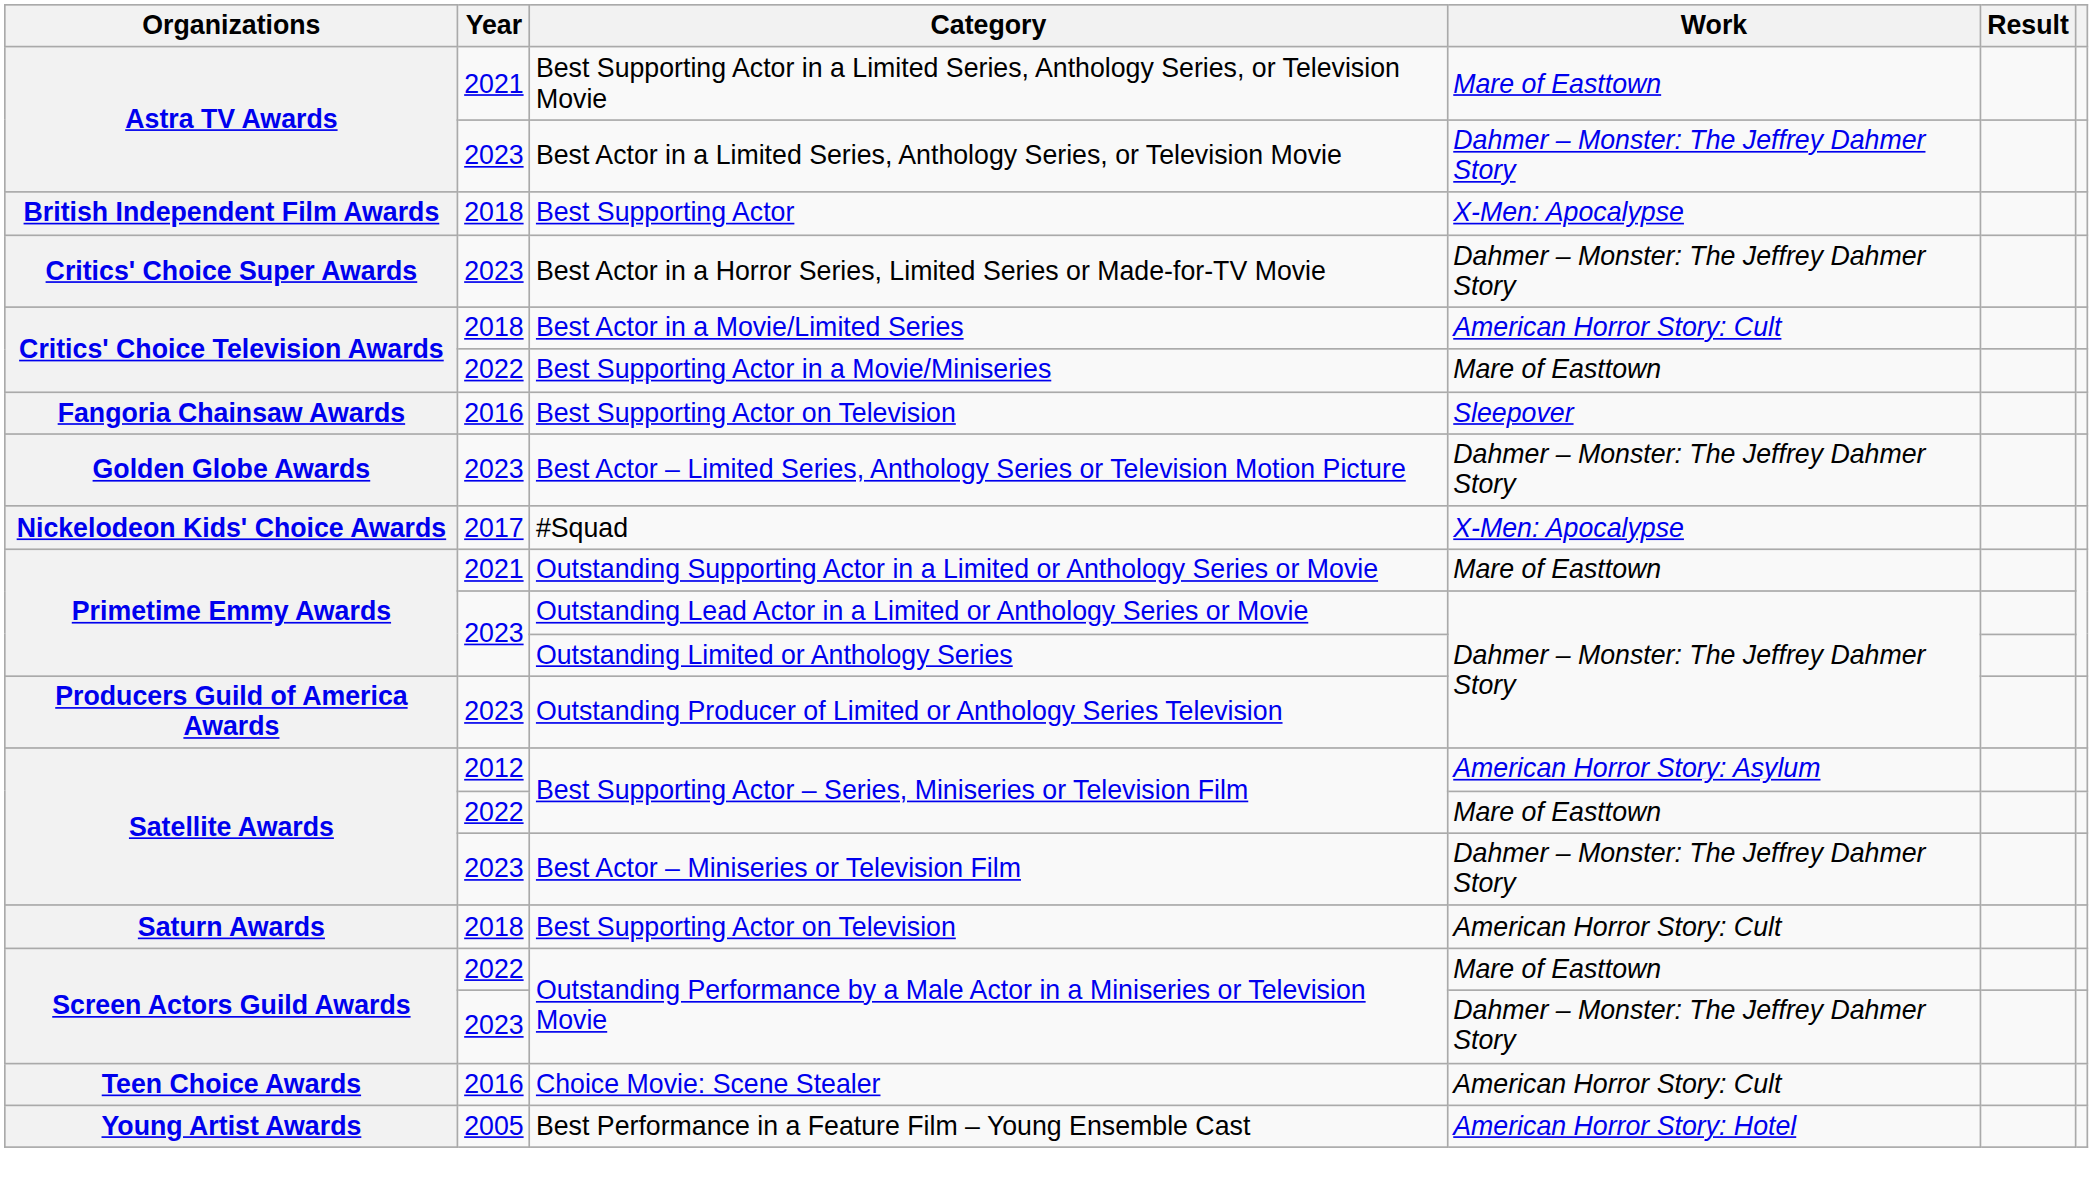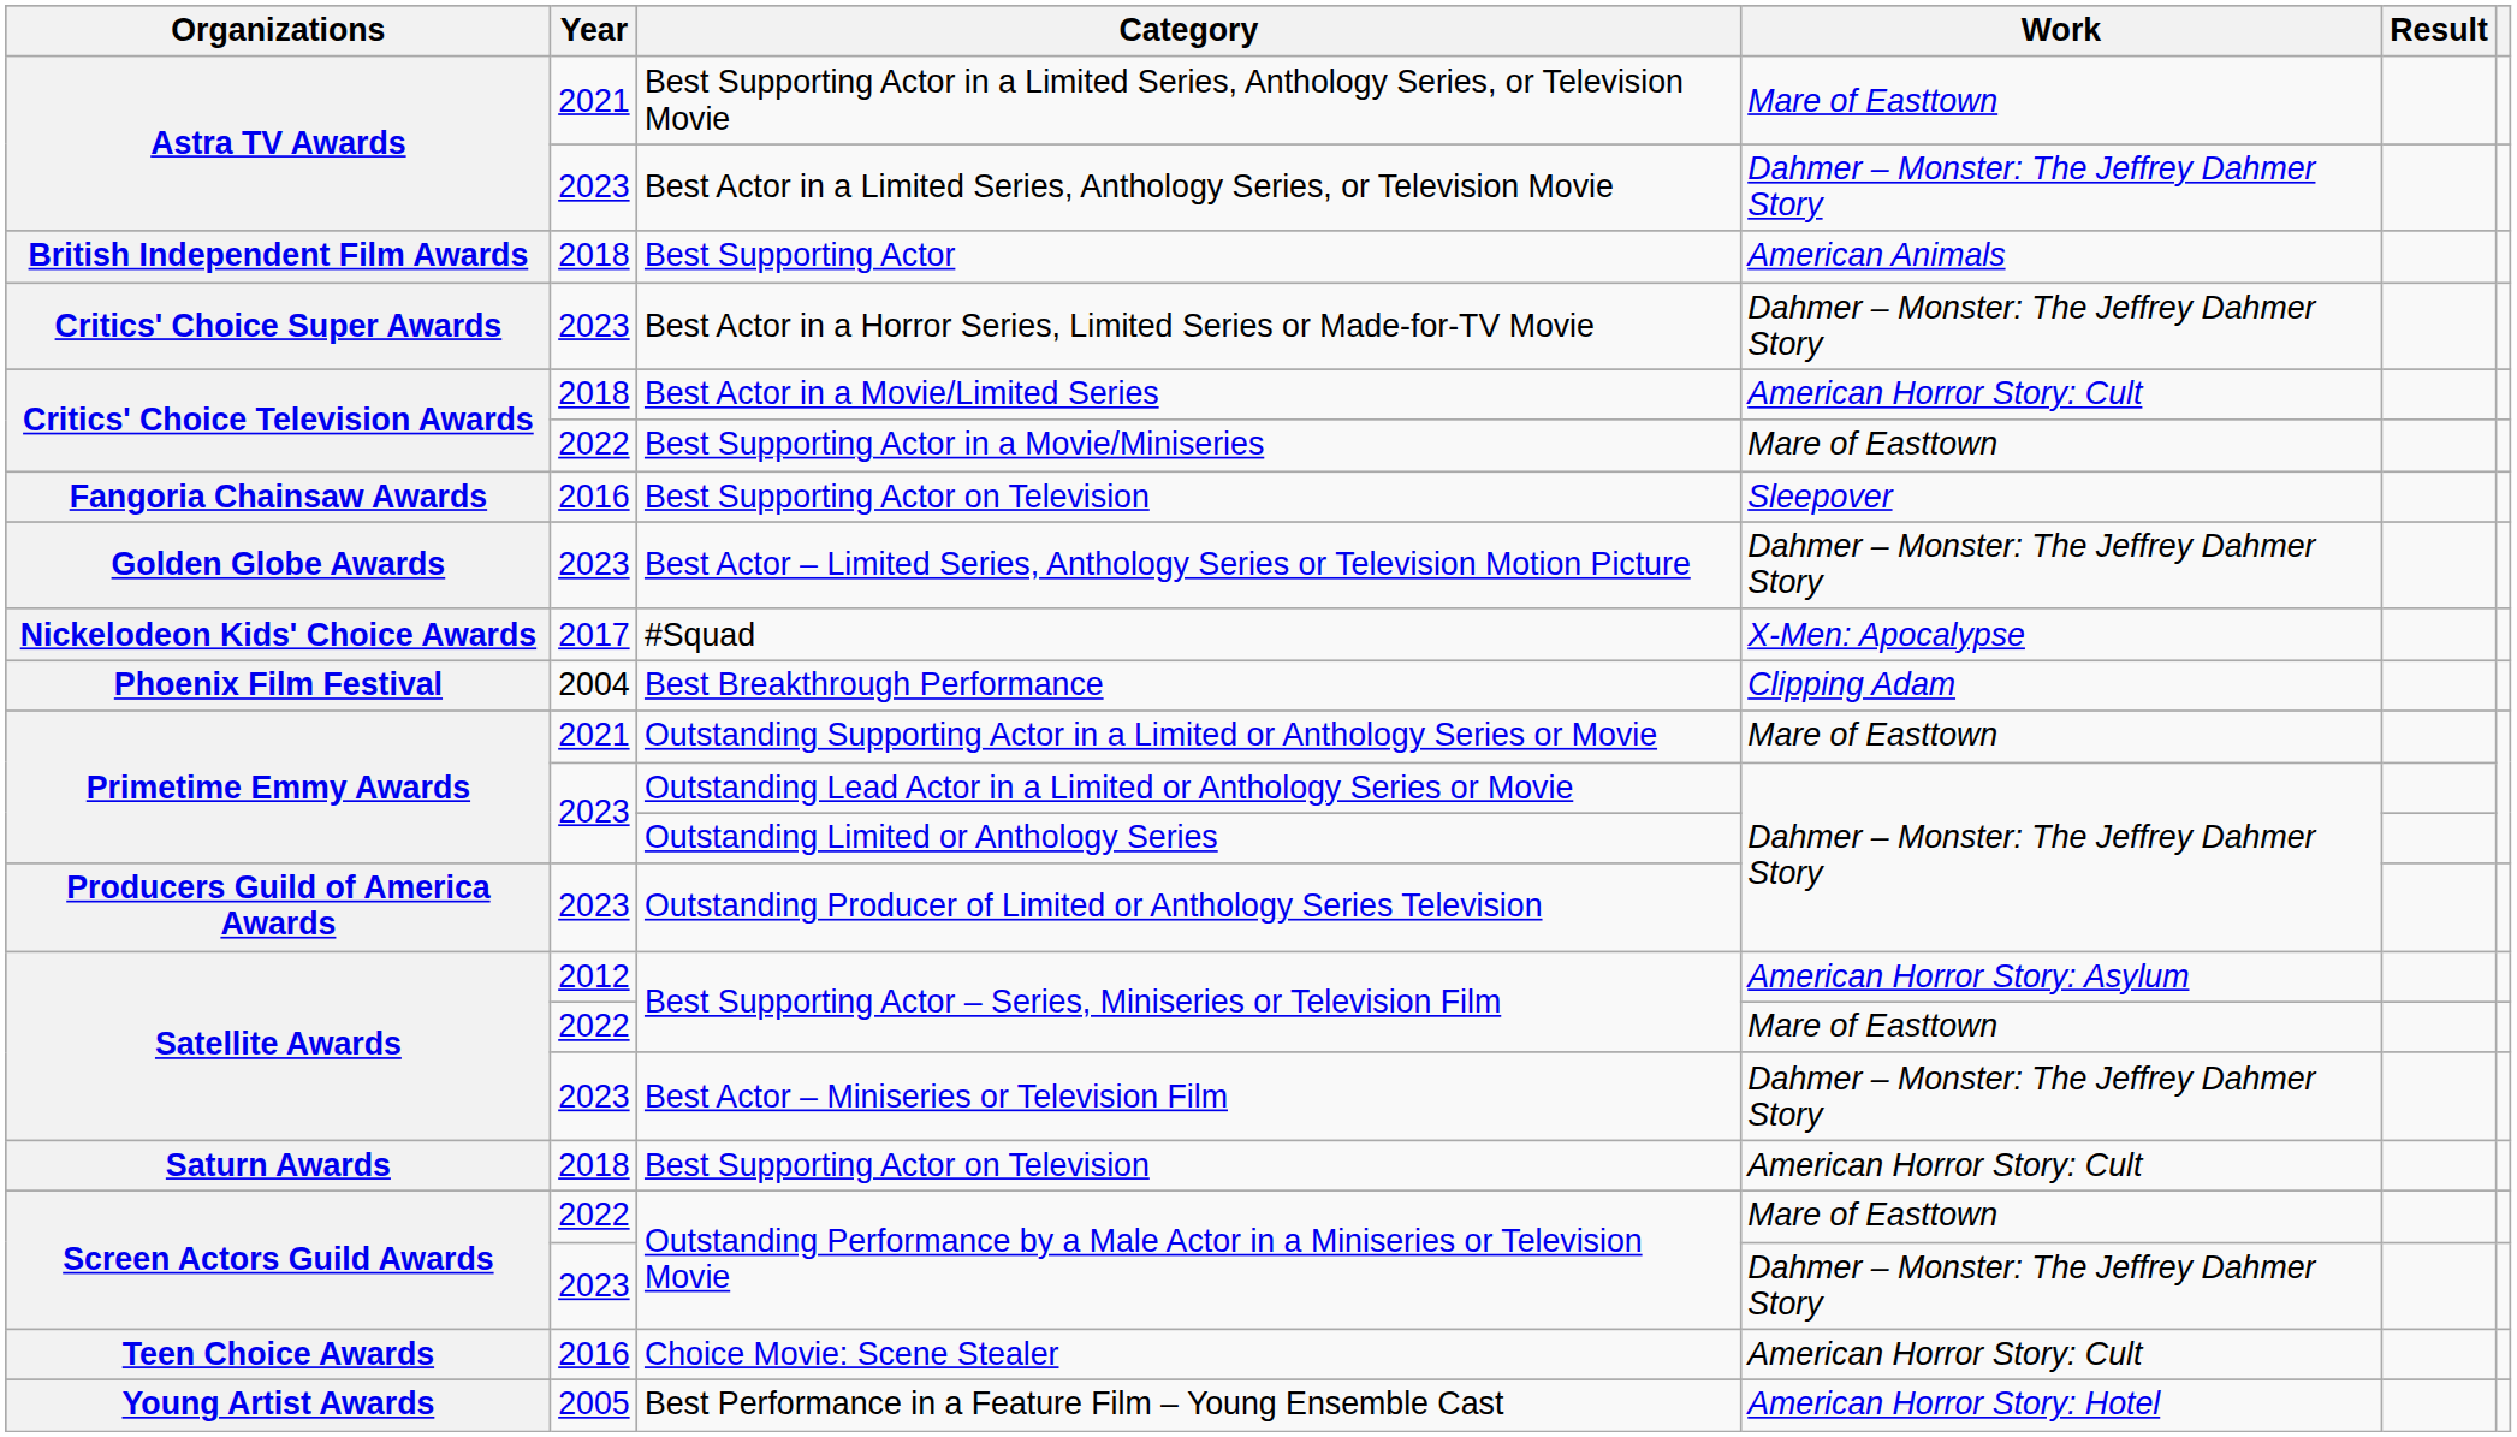 <table class="wikitable sortable plainrowheaders">
 <tr>
 <th scope="col">Organizations</th>
 <th scope="col">Year</th>
 <th scope="col">Category</th>
 <th scope="col">Work</th>
 <th scope="col">Result</th>
 <th scope="col" class="unsortable"></th>
 </tr>
 <tr>
 <th scope="row" rowspan="2"><a href='#'>Astra TV Awards</a></th>
 <td style="text-align:center;"><a href='#'>2021</a></td>
 <td>Best Supporting Actor in a Limited Series, Anthology Series, or Television Movie</td>
 <td><em><a href='#'>Mare of Easttown</a></em></td>
 <td></td>
 <td align="center"></td>
 </tr>
 <tr>
 <td style="text-align:center;"><a href='#'>2023</a></td>
 <td>Best Actor in a Limited Series, Anthology Series, or Television Movie</td>
 <td><em><a href='#'>Dahmer – Monster: The Jeffrey Dahmer Story</a></em></td>
 <td></td>
 <td align="center"></td>
 </tr>
 <tr>
 <th scope="row"><a href='#'>British Independent Film Awards</a></th>
 <td style="text-align:center;"><a href='#'>2018</a></td>
 <td><a href='#'>Best Supporting Actor</a></td>
-<td><em><a href='#'>X-Men: Apocalypse</a></em></td>
+<td><em><a href='#'>American Animals</a></em></td>
 <td></td>
 <td align="center"></td>
 </tr>
 <tr>
 <th scope="row" rowspan="1"><a href='#'>Critics' Choice Super Awards</a></th>
 <td style="text-align:center;"><a href='#'>2023</a></td>
 <td>Best Actor in a Horror Series, Limited Series or Made-for-TV Movie</td>
 <td><em>Dahmer – Monster: The Jeffrey Dahmer Story</em></td>
 <td></td>
 <td align="center"></td>
 </tr>
 <tr>
 <th scope="row" rowspan="2"><a href='#'>Critics' Choice Television Awards</a></th>
 <td style="text-align:center;"><a href='#'>2018</a></td>
 <td><a href='#'>Best Actor in a Movie/Limited Series</a></td>
 <td><em><a href='#'>American Horror Story: Cult</a></em></td>
 <td></td>
 <td align="center"></td>
 </tr>
 <tr>
 <td style="text-align:center;"><a href='#'>2022</a></td>
 <td><a href='#'>Best Supporting Actor in a Movie/Miniseries</a></td>
 <td><em>Mare of Easttown</em></td>
 <td></td>
 <td align="center"></td>
 </tr>
 <tr>
 <th scope="row"><a href='#'>Fangoria Chainsaw Awards</a></th>
 <td style="text-align:center;"><a href='#'>2016</a></td>
 <td><a href='#'>Best Supporting Actor on Television</a></td>
 <td><em><a href='#'>Sleepover</a></em></td>
 <td></td>
 <td align="center"></td>
 </tr>
 <tr>
 <th scope="row"><a href='#'>Golden Globe Awards</a></th>
 <td style="text-align:center;"><a href='#'>2023</a></td>
 <td><a href='#'>Best Actor – Limited Series, Anthology Series or Television Motion Picture</a></td>
 <td><em>Dahmer – Monster: The Jeffrey Dahmer Story</em></td>
 <td></td>
 <td align="center"></td>
 </tr>
 <tr>
 <th scope="row"><a href='#'>Nickelodeon Kids' Choice Awards</a></th>
 <td style="text-align:center;"><a href='#'>2017</a></td>
 <td>#Squad</td>
 <td><em><a href='#'>X-Men: Apocalypse</a></em></td>
+<td></td>
+<td align="center"></td>
+</tr>
+<tr>
+<th scope="row"><a href='#'>Phoenix Film Festival</a></th>
+<td style="text-align:center;">2004</td>
+<td><a href='#'>Best Breakthrough Performance</a></td>
+<td><em><a href='#'>Clipping Adam</a></em></td>
 <td></td>
 <td align="center"></td>
 </tr>
 <tr>
 <th scope="row" rowspan="3"><a href='#'>Primetime Emmy Awards</a></th>
 <td style="text-align:center;"><a href='#'>2021</a></td>
 <td><a href='#'>Outstanding Supporting Actor in a Limited or Anthology Series or Movie</a></td>
 <td><em>Mare of Easttown</em></td>
 <td></td>
 <td align="center" rowspan="3"></td>
 </tr>
 <tr>
 <td style="text-align:center;" rowspan="2"><a href='#'>2023</a></td>
 <td><a href='#'>Outstanding Lead Actor in a Limited or Anthology Series or Movie</a></td>
 <td rowspan="3"><em>Dahmer – Monster: The Jeffrey Dahmer Story</em></td>
 <td></td>
 </tr>
 <tr>
 <td><a href='#'>Outstanding Limited or Anthology Series</a> </td>
 <td></td>
 </tr>
 <tr>
 <th scope="row"><a href='#'>Producers Guild of America Awards</a></th>
 <td style="text-align:center;"><a href='#'>2023</a></td>
 <td><a href='#'>Outstanding Producer of Limited or Anthology Series Television</a></td>
 <td></td>
 <td align="center"></td>
 </tr>
 <tr>
 <th scope="row" rowspan="3"><a href='#'>Satellite Awards</a></th>
 <td style="text-align:center;"><a href='#'>2012</a></td>
 <td rowspan="2"><a href='#'>Best Supporting Actor – Series, Miniseries or Television Film</a></td>
 <td><em><a href='#'>American Horror Story: Asylum</a></em></td>
 <td></td>
 <td align="center"></td>
 </tr>
 <tr>
 <td style="text-align:center;"><a href='#'>2022</a></td>
 <td><em>Mare of Easttown</em></td>
 <td></td>
 <td align="center"></td>
 </tr>
 <tr>
 <td style="text-align:center;"><a href='#'>2023</a></td>
 <td><a href='#'>Best Actor – Miniseries or Television Film</a></td>
 <td><em>Dahmer – Monster: The Jeffrey Dahmer Story</em></td>
 <td></td>
 <td align="center"></td>
 </tr>
 <tr>
 <th scope="row"><a href='#'>Saturn Awards</a></th>
 <td style="text-align:center;"><a href='#'>2018</a></td>
 <td><a href='#'>Best Supporting Actor on Television</a></td>
 <td><em>American Horror Story: Cult</em></td>
 <td></td>
 <td align="center"></td>
 </tr>
 <tr>
 <th scope="row" rowspan="2"><a href='#'>Screen Actors Guild Awards</a></th>
 <td style="text-align:center;"><a href='#'>2022</a></td>
 <td rowspan="2"><a href='#'>Outstanding Performance by a Male Actor in a Miniseries or Television Movie</a></td>
 <td><em>Mare of Easttown</em></td>
 <td></td>
 <td align="center"></td>
 </tr>
 <tr>
 <td style="text-align:center;"><a href='#'>2023</a></td>
 <td><em>Dahmer – Monster: The Jeffrey Dahmer Story</em></td>
 <td></td>
 <td align="center"></td>
 </tr>
 <tr>
 <th scope="row"><a href='#'>Teen Choice Awards</a></th>
 <td style="text-align:center;"><a href='#'>2016</a></td>
 <td><a href='#'>Choice Movie: Scene Stealer</a></td>
 <td><em>American Horror Story: Cult</em></td>
 <td></td>
 <td align="center"></td>
 </tr>
 <tr>
 <th scope="row"><a href='#'>Young Artist Awards</a></th>
 <td style="text-align:center;"><a href='#'>2005</a></td>
 <td>Best Performance in a Feature Film – Young Ensemble Cast</td>
 <td><em><a href='#'>American Horror Story: Hotel</a></em></td>
 <td></td>
 <td align="center"></td>
 </tr>
 </table>
